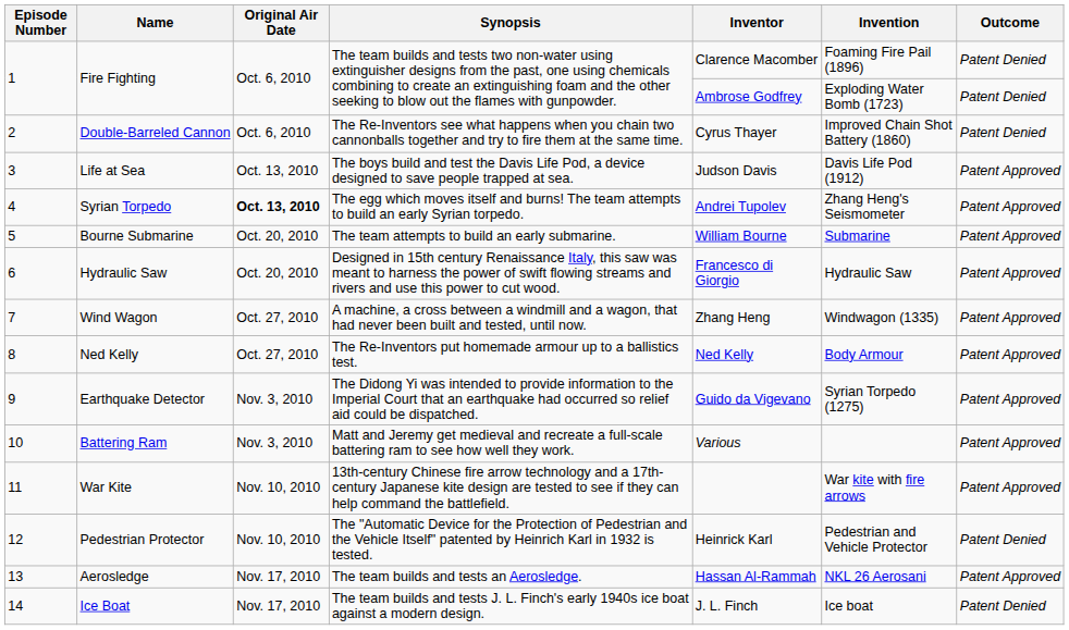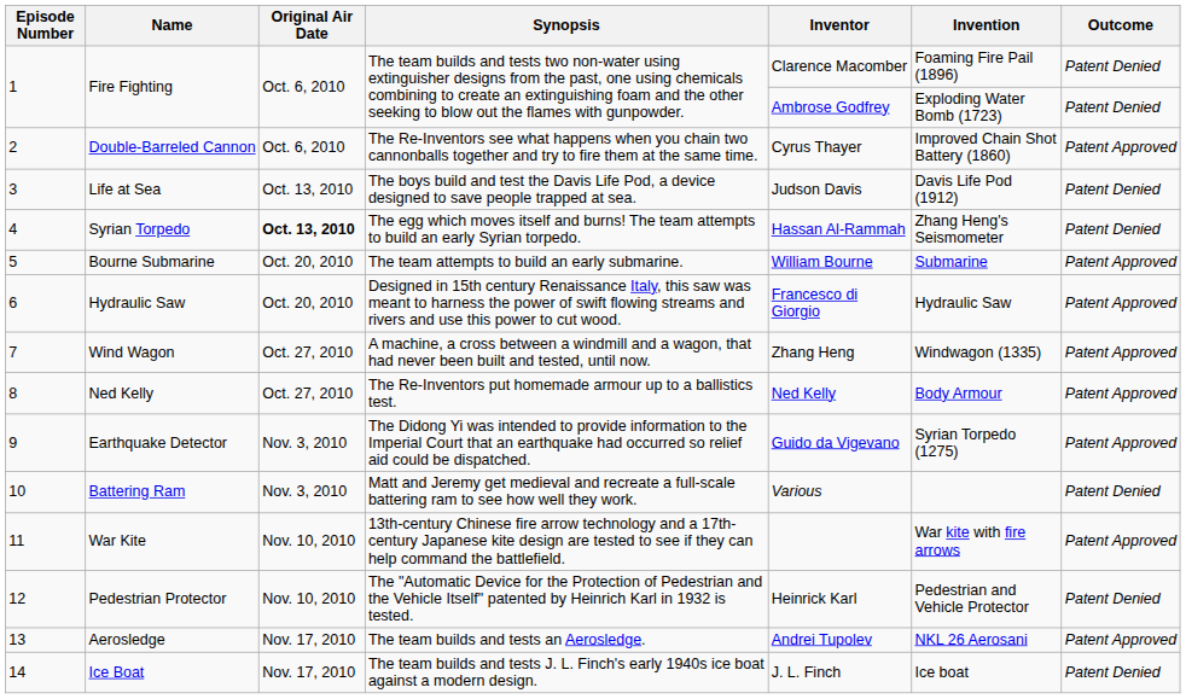 <table class="wikitable">
 <tr>
 <th scope=col>Episode Number</th>
 <th scope=col>Name</th>
 <th scope=col>Original Air Date </th>
 <th scope=col>Synopsis</th>
 <th scope=col>Inventor</th>
 <th scope=col>Invention</th>
 <th scope=col>Outcome</th>
 </tr>
 <tr>
 <td rowspan=2 style=white-space:nowrap>1</td>
 <td rowspan=2 style=white-space:nowrap>Fire Fighting</td>
 <td rowspan=2 style=white-space:nowrap>Oct. 6, 2010</td>
 <td rowspan=2>The team builds and tests two non-water using extinguisher designs from the past, one using chemicals combining to create an extinguishing foam and the other seeking to blow out the flames with gunpowder.</td>
 <td style=white-space:nowrap>Clarence Macomber</td>
 <td>Foaming Fire Pail (1896)</td>
 <td style=white-space:nowrap><em>Patent Denied</em></td>
 </tr>
 <tr>
 <td style=white-space:nowrap><a href='#'>Ambrose Godfrey</a></td>
 <td>Exploding Water Bomb (1723)</td>
 <td><em>Patent Denied</em></td>
 </tr>
 <tr>
 <td>2</td>
 <td style=white-space:nowrap><a href='#'>Double-Barreled Cannon</a></td>
 <td>Oct. 6, 2010</td>
 <td>The Re-Inventors see what happens when you chain two cannonballs together and try to fire them at the same time.</td>
 <td style=white-space:nowrap>Cyrus Thayer</td>
 <td>Improved Chain Shot Battery (1860)</td>
-<td><em>Patent Denied</em></td>
+<td><em>Patent Approved</em></td>
 </tr>
 <tr>
 <td>3</td>
 <td style=white-space:nowrap>Life at Sea</td>
 <td style=white-space:nowrap>Oct. 13, 2010</td>
 <td>The boys build and test the Davis Life Pod, a device designed to save people trapped at sea.</td>
 <td>Judson Davis</td>
 <td>Davis Life Pod (1912)</td>
-<td><em>Patent Approved</em></td>
+<td><em>Patent Denied</em></td>
 </tr>
 <tr>
 <td>4</td>
 <td>Syrian <a href='#'>Torpedo</a></td>
 <td><strong>Oct. 13, 2010</strong></td>
 <td>The egg which moves itself and burns! The team attempts to build an early Syrian torpedo.</td>
-<td><a href='#'>Andrei Tupolev</a></td>
+<td><a href='#'>Hassan Al-Rammah</a></td>
 <td>Zhang Heng's Seismometer</td>
-<td><em>Patent Approved</em></td>
+<td><em>Patent Denied</em></td>
 </tr>
 <tr>
 <td>5</td>
 <td>Bourne Submarine</td>
 <td>Oct. 20, 2010</td>
 <td>The team attempts to build an early submarine.</td>
 <td><a href='#'>William Bourne</a></td>
 <td><a href='#'>Submarine</a></td>
 <td><em>Patent Approved</em></td>
 </tr>
 <tr>
 <td>6</td>
 <td>Hydraulic Saw</td>
 <td>Oct. 20, 2010</td>
 <td>Designed in 15th century Renaissance <a href='#'>Italy</a>, this saw was meant to harness the power of swift flowing streams and rivers and use this power to cut wood.</td>
 <td><a href='#'>Francesco di Giorgio</a></td>
 <td>Hydraulic Saw</td>
 <td><em>Patent Approved</em></td>
 </tr>
 <tr>
 <td>7</td>
 <td>Wind Wagon</td>
 <td>Oct. 27, 2010</td>
 <td>A machine, a cross between a windmill and a wagon, that had never been built and tested, until now.</td>
 <td>Zhang Heng</td>
 <td>Windwagon (1335)</td>
 <td><em>Patent Approved</em></td>
 </tr>
 <tr>
 <td>8</td>
 <td>Ned Kelly</td>
 <td>Oct. 27, 2010</td>
 <td>The Re-Inventors put homemade armour up to a ballistics test.</td>
 <td><a href='#'>Ned Kelly</a></td>
 <td><a href='#'>Body Armour</a></td>
 <td><em>Patent Approved</em></td>
 </tr>
 <tr>
 <td>9</td>
 <td>Earthquake Detector</td>
 <td>Nov. 3, 2010</td>
 <td>The Didong Yi was intended to provide information to the Imperial Court that an earthquake had occurred so relief aid could be dispatched.</td>
 <td><a href='#'>Guido da Vigevano</a></td>
 <td>Syrian Torpedo (1275)</td>
 <td><em>Patent Approved</em></td>
 </tr>
 <tr>
 <td>10</td>
 <td><a href='#'>Battering Ram</a></td>
 <td>Nov. 3, 2010</td>
 <td>Matt and Jeremy get medieval and recreate a full-scale battering ram to see how well they work.</td>
 <td><em>Various</em></td>
 <td></td>
-<td><em>Patent Approved</em></td>
+<td><em>Patent Denied</em></td>
 </tr>
 <tr>
 <td>11</td>
 <td>War Kite</td>
 <td>Nov. 10, 2010</td>
 <td>13th-century Chinese fire arrow technology and a 17th-century Japanese kite design are tested to see if they can help command the battlefield.</td>
 <td></td>
 <td>War <a href='#'>kite</a> with <a href='#'>fire arrows</a></td>
 <td><em>Patent Approved</em></td>
 </tr>
 <tr>
 <td>12</td>
 <td>Pedestrian Protector</td>
 <td>Nov. 10, 2010</td>
 <td>The "Automatic Device for the Protection of Pedestrian and the Vehicle Itself" patented by Heinrich Karl in 1932 is tested.</td>
 <td>Heinrick Karl</td>
 <td>Pedestrian and Vehicle Protector</td>
 <td><em>Patent Denied</em></td>
 </tr>
 <tr>
 <td>13</td>
 <td>Aerosledge</td>
 <td style=white-space:nowrap>Nov. 17, 2010</td>
 <td>The team builds and tests an <a href='#'>Aerosledge</a>.</td>
-<td><a href='#'>Hassan Al-Rammah</a></td>
+<td><a href='#'>Andrei Tupolev</a></td>
 <td style=white-space:nowrap><a href='#'>NKL 26 Aerosani</a></td>
 <td style=white-space:nowrap><em>Patent Approved</em></td>
 </tr>
 <tr>
 <td>14</td>
 <td><a href='#'>Ice Boat</a></td>
 <td>Nov. 17, 2010</td>
 <td>The team builds and tests J. L. Finch's early 1940s ice boat against a modern design.</td>
 <td>J. L. Finch</td>
 <td>Ice boat</td>
 <td><em>Patent Denied</em></td>
 </tr>
 </table>
